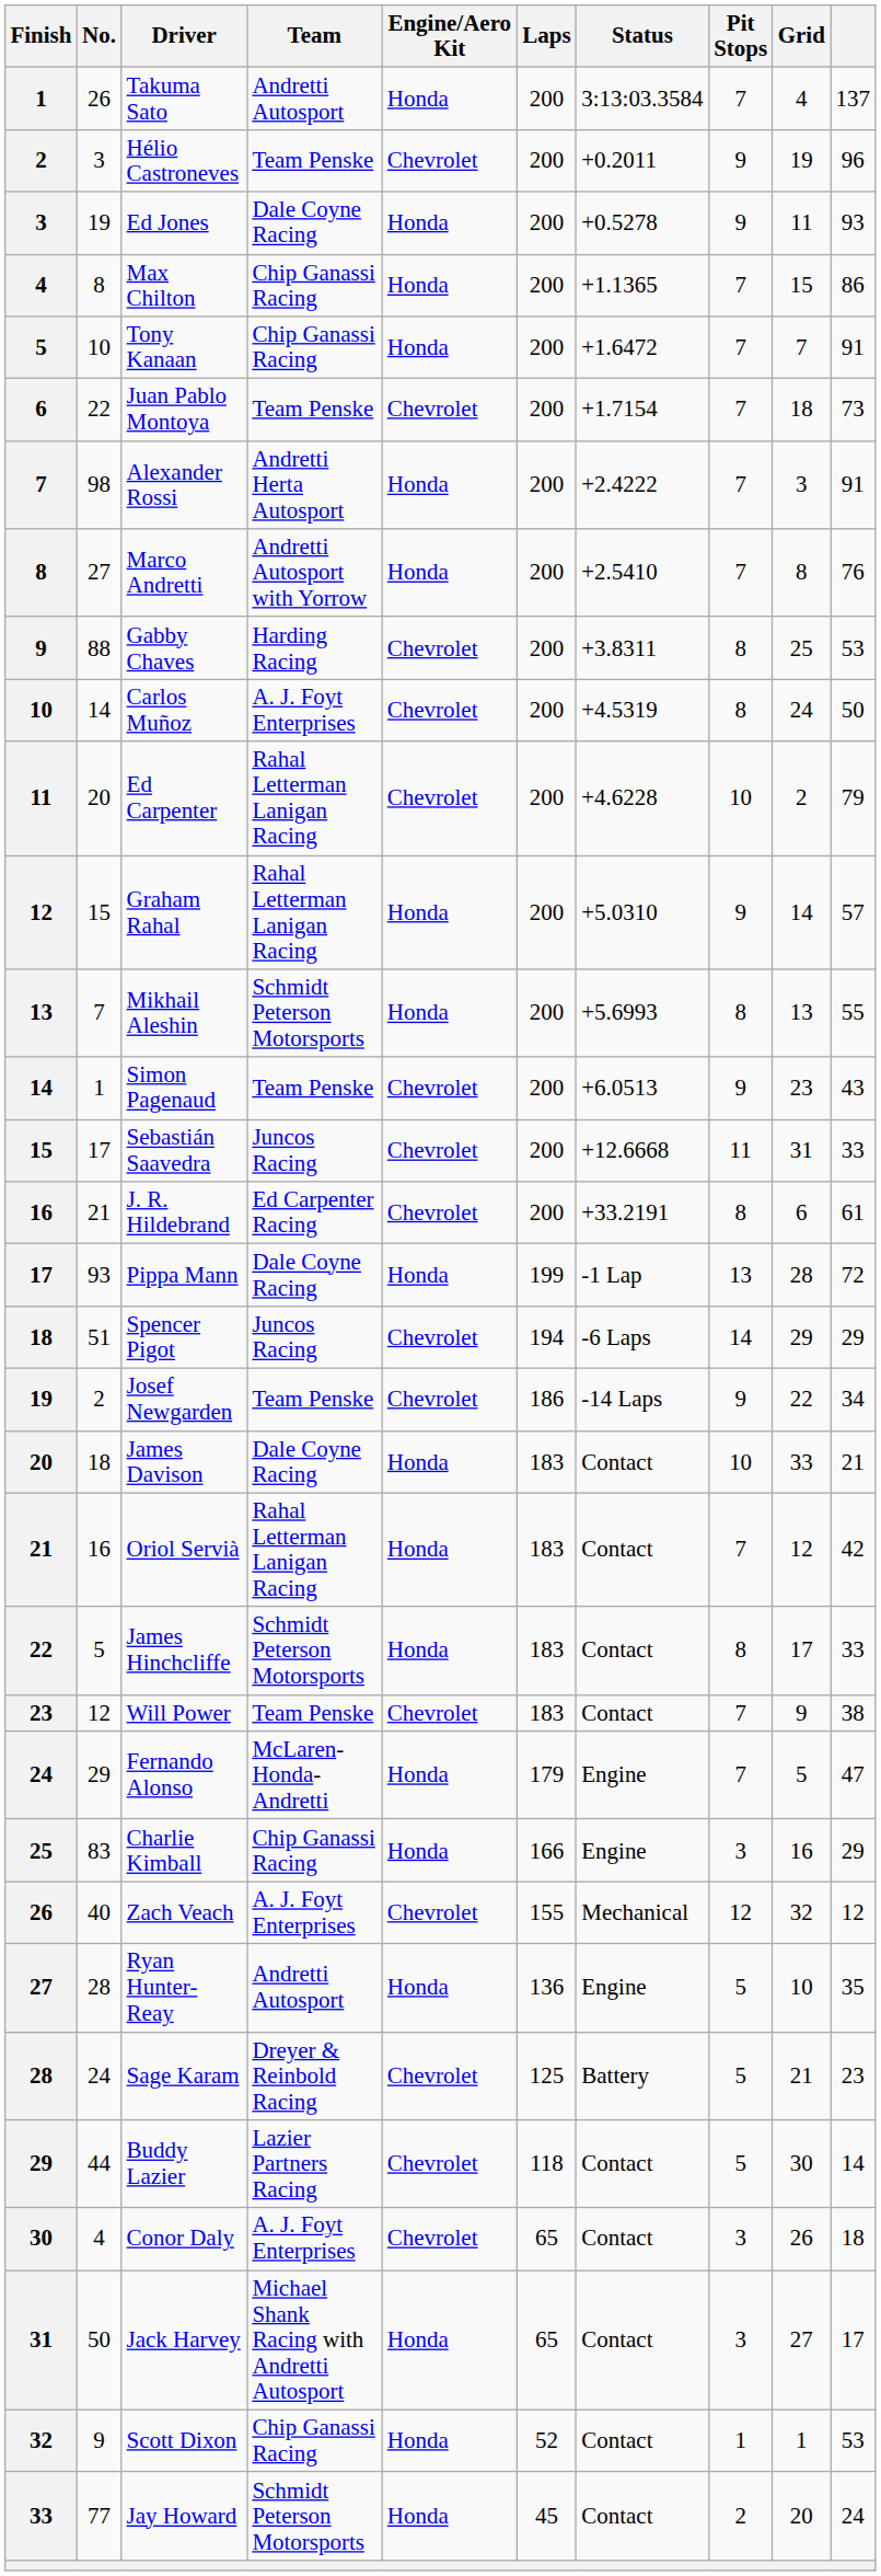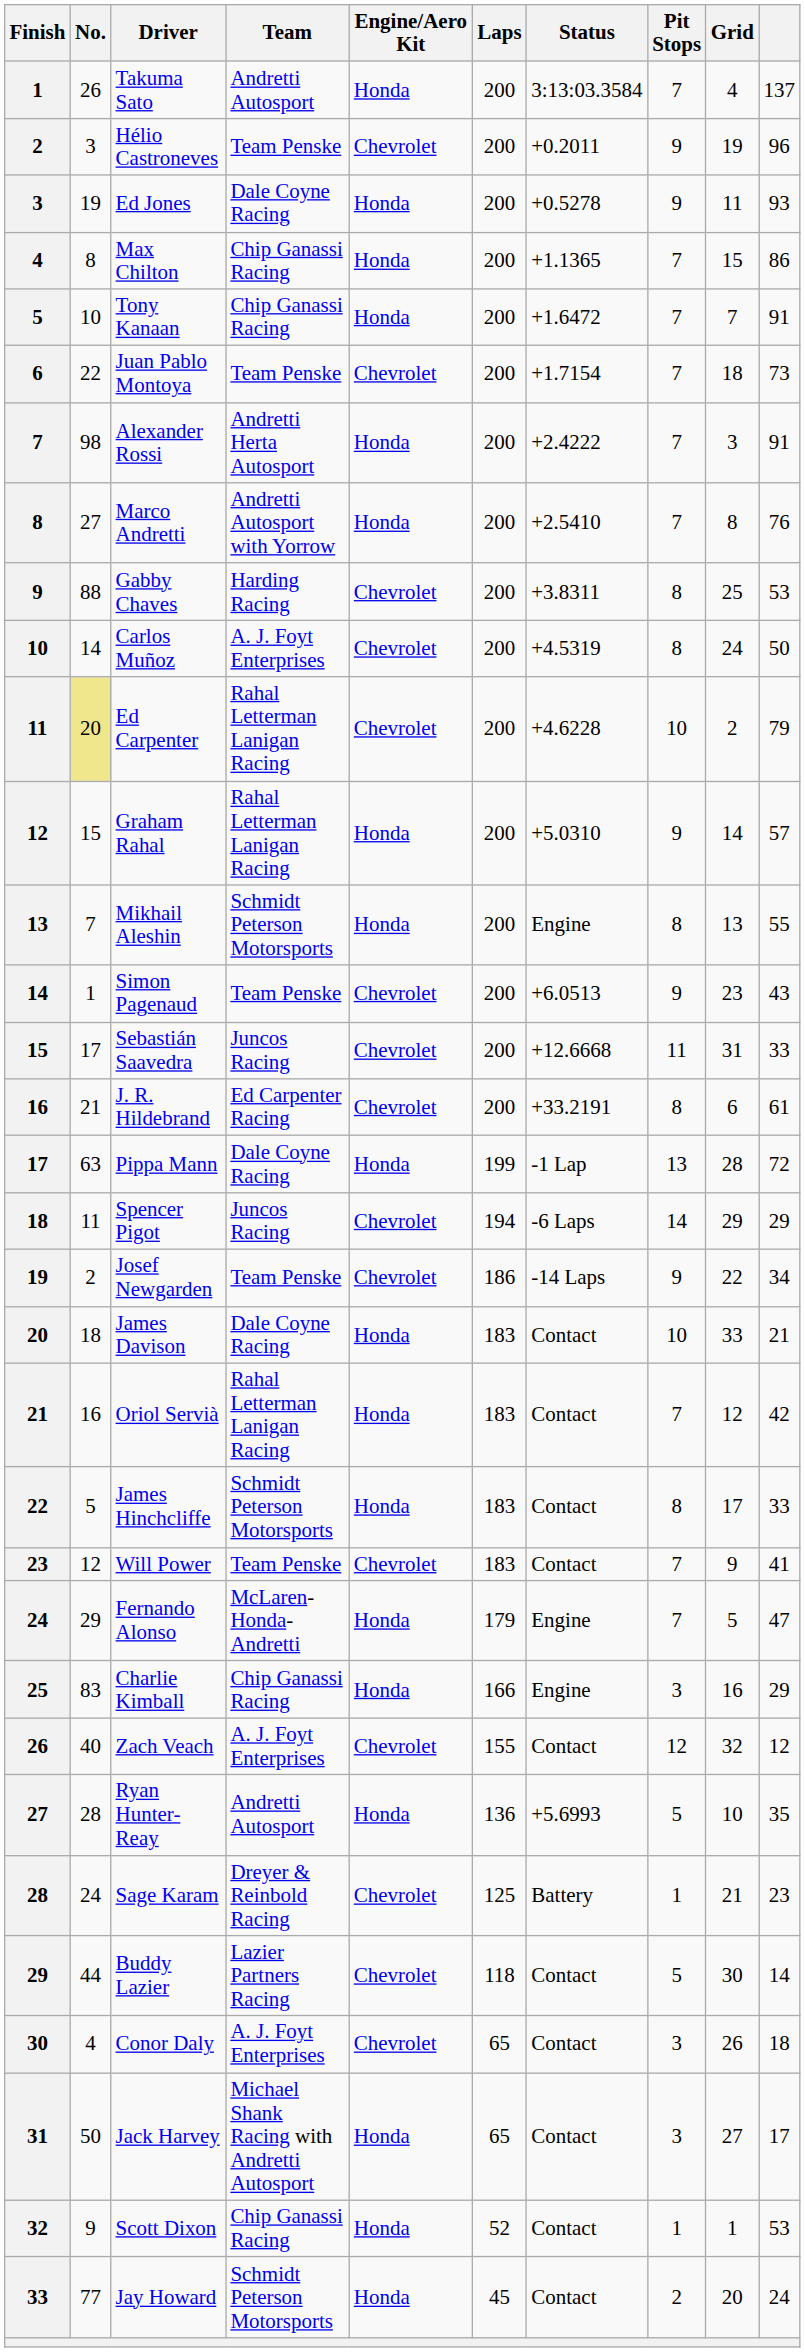 <table class="wikitable">
 <tr>
 <th>Finish</th>
 <th>No.</th>
 <th>Driver</th>
 <th>Team</th>
 <th>Engine/Aero Kit</th>
 <th>Laps</th>
 <th>Status</th>
 <th>Pit<br>Stops</th>
 <th>Grid</th>
 <th></th>
 </tr>
 <tr>
 <th>1</th>
 <td align=center>26</td>
 <td> <a href='#'>Takuma Sato</a></td>
 <td><a href='#'>Andretti Autosport</a></td>
 <td><a href='#'>Honda</a></td>
 <td align=center>200</td>
 <td>3:13:03.3584</td>
 <td align=center>7</td>
 <td align=center>4</td>
 <td align=center>137</td>
 </tr>
 <tr>
 <th>2</th>
 <td align=center>3</td>
 <td> <a href='#'>Hélio Castroneves</a> <strong></strong></td>
 <td><a href='#'>Team Penske</a></td>
 <td><a href='#'>Chevrolet</a></td>
 <td align=center>200</td>
 <td>+0.2011</td>
 <td align=center>9</td>
 <td align=center>19</td>
 <td align=center>96</td>
 </tr>
 <tr>
 <th>3</th>
 <td align=center>19</td>
 <td> <a href='#'>Ed Jones</a> <strong></strong></td>
 <td><a href='#'>Dale Coyne Racing</a></td>
 <td><a href='#'>Honda</a></td>
 <td align=center>200</td>
 <td>+0.5278</td>
 <td align=center>9</td>
 <td align=center>11</td>
 <td align=center>93</td>
 </tr>
 <tr>
 <th>4</th>
 <td align=center>8</td>
 <td> <a href='#'>Max Chilton</a></td>
 <td><a href='#'>Chip Ganassi Racing</a></td>
 <td><a href='#'>Honda</a></td>
 <td align=center>200</td>
 <td>+1.1365</td>
 <td align=center>7</td>
 <td align=center>15</td>
 <td align=center>86</td>
 </tr>
 <tr>
 <th>5</th>
 <td align=center>10</td>
 <td> <a href='#'>Tony Kanaan</a> <strong></strong></td>
 <td><a href='#'>Chip Ganassi Racing</a></td>
 <td><a href='#'>Honda</a></td>
 <td align=center>200</td>
 <td>+1.6472</td>
 <td align=center>7</td>
 <td align=center>7</td>
 <td align=center>91</td>
 </tr>
 <tr>
 <th>6</th>
 <td align=center>22</td>
 <td> <a href='#'>Juan Pablo Montoya</a> <strong></strong></td>
 <td><a href='#'>Team Penske</a></td>
 <td><a href='#'>Chevrolet</a></td>
 <td align=center>200</td>
 <td>+1.7154</td>
 <td align=center>7</td>
 <td align=center>18</td>
 <td align=center>73</td>
 </tr>
 <tr>
 <th>7</th>
 <td align=center>98</td>
 <td> <a href='#'>Alexander Rossi</a> <strong></strong></td>
 <td><a href='#'>Andretti Herta Autosport</a></td>
 <td><a href='#'>Honda</a></td>
 <td align=center>200</td>
 <td>+2.4222</td>
 <td align=center>7</td>
 <td align=center>3</td>
 <td align=center>91</td>
 </tr>
 <tr>
 <th>8</th>
 <td align=center>27</td>
 <td> <a href='#'>Marco Andretti</a></td>
 <td><a href='#'>Andretti Autosport with Yorrow</a></td>
 <td><a href='#'>Honda</a></td>
 <td align=center>200</td>
 <td>+2.5410</td>
 <td align=center>7</td>
 <td align=center>8</td>
 <td align=center>76</td>
 </tr>
 <tr>
 <th>9</th>
 <td align=center>88</td>
 <td> <a href='#'>Gabby Chaves</a></td>
 <td><a href='#'>Harding Racing</a></td>
 <td><a href='#'>Chevrolet</a></td>
 <td align=center>200</td>
 <td>+3.8311</td>
 <td align=center>8</td>
 <td align=center>25</td>
 <td align=center>53</td>
 </tr>
 <tr>
 <th>10</th>
 <td align=center>14</td>
 <td> <a href='#'>Carlos Muñoz</a></td>
 <td><a href='#'>A. J. Foyt Enterprises</a></td>
 <td><a href='#'>Chevrolet</a></td>
 <td align=center>200</td>
 <td>+4.5319</td>
 <td align=center>8</td>
 <td align=center>24</td>
 <td align=center>50</td>
 </tr>
 <tr>
 <th>11</th>
-<td align=center>20</td>
+<td align=center style="background: khaki;">20</td>
 <td> <a href='#'>Ed Carpenter</a></td>
 <td><a href='#'>Rahal Letterman Lanigan Racing</a></td>
 <td><a href='#'>Chevrolet</a></td>
 <td align=center>200</td>
 <td>+4.6228</td>
 <td align=center>10</td>
 <td align=center>2</td>
 <td align=center>79</td>
 </tr>
 <tr>
 <th>12</th>
 <td align=center>15</td>
 <td> <a href='#'>Graham Rahal</a></td>
 <td><a href='#'>Rahal Letterman Lanigan Racing</a></td>
 <td><a href='#'>Honda</a></td>
 <td align=center>200</td>
 <td>+5.0310</td>
 <td align=center>9</td>
 <td align=center>14</td>
 <td align=center>57</td>
 </tr>
 <tr>
 <th>13</th>
 <td align=center>7</td>
 <td> <a href='#'>Mikhail Aleshin</a></td>
 <td><a href='#'>Schmidt Peterson Motorsports</a></td>
 <td><a href='#'>Honda</a></td>
 <td align=center>200</td>
-<td>+5.6993</td>
+<td>Engine</td>
 <td align=center>8</td>
 <td align=center>13</td>
 <td align=center>55</td>
 </tr>
 <tr>
 <th>14</th>
 <td align=center>1</td>
 <td> <a href='#'>Simon Pagenaud</a></td>
 <td><a href='#'>Team Penske</a></td>
 <td><a href='#'>Chevrolet</a></td>
 <td align=center>200</td>
 <td>+6.0513</td>
 <td align=center>9</td>
 <td align=center>23</td>
 <td align=center>43</td>
 </tr>
 <tr>
 <th>15</th>
 <td align=center>17</td>
 <td> <a href='#'>Sebastián Saavedra</a></td>
 <td><a href='#'>Juncos Racing</a></td>
 <td><a href='#'>Chevrolet</a></td>
 <td align=center>200</td>
 <td>+12.6668</td>
 <td align=center>11</td>
 <td align=center>31</td>
 <td align=center>33</td>
 </tr>
 <tr>
 <th>16</th>
 <td align=center>21</td>
 <td> <a href='#'>J. R. Hildebrand</a></td>
 <td><a href='#'>Ed Carpenter Racing</a></td>
 <td><a href='#'>Chevrolet</a></td>
 <td align=center>200</td>
 <td>+33.2191</td>
 <td align=center>8</td>
 <td align=center>6</td>
 <td align=center>61</td>
 </tr>
 <tr>
 <th>17</th>
-<td align=center>93</td>
+<td align=center>63</td>
 <td> <a href='#'>Pippa Mann</a></td>
 <td><a href='#'>Dale Coyne Racing</a></td>
 <td><a href='#'>Honda</a></td>
 <td align=center>199</td>
 <td>-1 Lap</td>
 <td align=center>13</td>
 <td align=center>28</td>
 <td align=center>72</td>
 </tr>
 <tr>
 <th>18</th>
-<td align=center>51</td>
+<td align=center>11</td>
 <td> <a href='#'>Spencer Pigot</a></td>
 <td><a href='#'>Juncos Racing</a></td>
 <td><a href='#'>Chevrolet</a></td>
 <td align=center>194</td>
 <td>-6 Laps</td>
 <td align=center>14</td>
 <td align=center>29</td>
 <td align=center>29</td>
 </tr>
 <tr>
 <th>19</th>
 <td align=center>2</td>
 <td> <a href='#'>Josef Newgarden</a></td>
 <td><a href='#'>Team Penske</a></td>
 <td><a href='#'>Chevrolet</a></td>
 <td align=center>186</td>
 <td>-14 Laps</td>
 <td align=center>9</td>
 <td align=center>22</td>
 <td align=center>34</td>
 </tr>
 <tr>
 <th>20</th>
 <td align=center>18</td>
 <td> <a href='#'>James Davison</a></td>
 <td><a href='#'>Dale Coyne Racing</a></td>
 <td><a href='#'>Honda</a></td>
 <td align=center>183</td>
 <td>Contact</td>
 <td align=center>10</td>
 <td align=center>33</td>
 <td align=center>21</td>
 </tr>
 <tr>
 <th>21</th>
 <td align=center>16</td>
 <td> <a href='#'>Oriol Servià</a></td>
 <td><a href='#'>Rahal Letterman Lanigan Racing</a></td>
 <td><a href='#'>Honda</a></td>
 <td align=center>183</td>
 <td>Contact</td>
 <td align=center>7</td>
 <td align=center>12</td>
 <td align=center>42</td>
 </tr>
 <tr>
 <th>22</th>
 <td align=center>5</td>
 <td> <a href='#'>James Hinchcliffe</a></td>
 <td><a href='#'>Schmidt Peterson Motorsports</a></td>
 <td><a href='#'>Honda</a></td>
 <td align=center>183</td>
 <td>Contact</td>
 <td align=center>8</td>
 <td align=center>17</td>
 <td align=center>33</td>
 </tr>
 <tr>
 <th>23</th>
 <td align=center>12</td>
 <td> <a href='#'>Will Power</a></td>
 <td><a href='#'>Team Penske</a></td>
 <td><a href='#'>Chevrolet</a></td>
 <td align=center>183</td>
 <td>Contact</td>
 <td align=center>7</td>
 <td align=center>9</td>
-<td align=center>38</td>
+<td align=center>41</td>
 </tr>
 <tr>
 <th>24</th>
 <td align=center>29</td>
 <td> <a href='#'>Fernando Alonso</a> <strong></strong></td>
 <td><a href='#'>McLaren</a>-<a href='#'>Honda</a>-<a href='#'>Andretti</a></td>
 <td><a href='#'>Honda</a></td>
 <td align=center>179</td>
 <td>Engine</td>
 <td align=center>7</td>
 <td align=center>5</td>
 <td align=center>47</td>
 </tr>
 <tr>
 <th>25</th>
 <td align=center>83</td>
 <td> <a href='#'>Charlie Kimball</a></td>
 <td><a href='#'>Chip Ganassi Racing</a></td>
 <td><a href='#'>Honda</a></td>
 <td align=center>166</td>
 <td>Engine</td>
 <td align=center>3</td>
 <td align=center>16</td>
 <td align=center>29</td>
 </tr>
 <tr>
 <th>26</th>
 <td align=center>40</td>
 <td> <a href='#'>Zach Veach</a> <strong></strong></td>
 <td><a href='#'>A. J. Foyt Enterprises</a></td>
 <td><a href='#'>Chevrolet</a></td>
 <td align=center>155</td>
-<td>Mechanical</td>
+<td>Contact</td>
 <td align=center>12</td>
 <td align=center>32</td>
 <td align=center>12</td>
 </tr>
 <tr>
 <th>27</th>
 <td align=center>28</td>
 <td> <a href='#'>Ryan Hunter-Reay</a> <strong></strong></td>
 <td><a href='#'>Andretti Autosport</a></td>
 <td><a href='#'>Honda</a></td>
 <td align=center>136</td>
-<td>Engine</td>
+<td>+5.6993</td>
 <td align=center>5</td>
 <td align=center>10</td>
 <td align=center>35</td>
 </tr>
 <tr>
 <th>28</th>
 <td align=center>24</td>
 <td> <a href='#'>Sage Karam</a></td>
 <td><a href='#'>Dreyer & Reinbold Racing</a></td>
 <td><a href='#'>Chevrolet</a></td>
 <td align=center>125</td>
 <td>Battery</td>
-<td align=center>5</td>
+<td align=center>1</td>
 <td align=center>21</td>
 <td align=center>23</td>
 </tr>
 <tr>
 <th>29</th>
 <td align=center>44</td>
 <td> <a href='#'>Buddy Lazier</a> <strong></strong></td>
 <td><a href='#'>Lazier Partners Racing</a></td>
 <td><a href='#'>Chevrolet</a></td>
 <td align=center>118</td>
 <td>Contact</td>
 <td align=center>5</td>
 <td align=center>30</td>
 <td align=center>14</td>
 </tr>
 <tr>
 <th>30</th>
 <td align=center>4</td>
 <td> <a href='#'>Conor Daly</a></td>
 <td><a href='#'>A. J. Foyt Enterprises</a></td>
 <td><a href='#'>Chevrolet</a></td>
 <td align=center>65</td>
 <td>Contact</td>
 <td align=center>3</td>
 <td align=center>26</td>
 <td align=center>18</td>
 </tr>
 <tr>
 <th>31</th>
 <td align=center>50</td>
 <td> <a href='#'>Jack Harvey</a> <strong></strong></td>
 <td><a href='#'>Michael Shank Racing</a> with <a href='#'>Andretti Autosport</a></td>
 <td><a href='#'>Honda</a></td>
 <td align=center>65</td>
 <td>Contact</td>
 <td align=center>3</td>
 <td align=center>27</td>
 <td align=center>17</td>
 </tr>
 <tr>
 <th>32</th>
 <td align=center>9</td>
 <td> <a href='#'>Scott Dixon</a> <strong></strong></td>
 <td><a href='#'>Chip Ganassi Racing</a></td>
 <td><a href='#'>Honda</a></td>
 <td align=center>52</td>
 <td>Contact</td>
 <td align=center>1</td>
 <td align=center>1</td>
 <td align=center>53</td>
 </tr>
 <tr>
 <th>33</th>
 <td align=center>77</td>
 <td> <a href='#'>Jay Howard</a></td>
 <td><a href='#'>Schmidt Peterson Motorsports</a></td>
 <td><a href='#'>Honda</a></td>
 <td align=center>45</td>
 <td>Contact</td>
 <td align=center>2</td>
 <td align=center>20</td>
 <td align=center>24</td>
 </tr>
 <tr>
 <th colspan=10></th>
 </tr>
 </table>
